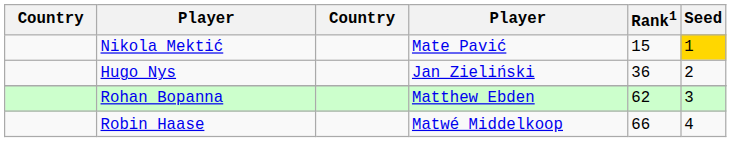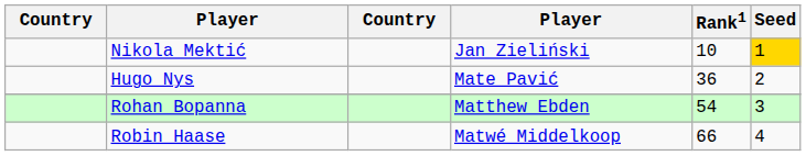 <table class="sortable wikitable">
 <tr>
 <th width="70">Country</th>
 <th width="175">Player</th>
 <th width="70">Country</th>
 <th width="175">Player</th>
 <th>Rank<sup>1</sup></th>
 <th>Seed</th>
 </tr>
 <tr>
 <td></td>
 <td><a href='#'>Nikola Mektić</a></td>
 <td></td>
-<td><a href='#'>Mate Pavić</a></td>
-<td>15</td>
+<td><a href='#'>Jan Zieliński</a></td>
+<td>10</td>
 <td style="background: gold;">1</td>
 </tr>
 <tr>
 <td></td>
 <td><a href='#'>Hugo Nys</a></td>
 <td></td>
-<td><a href='#'>Jan Zieliński</a></td>
+<td><a href='#'>Mate Pavić</a></td>
 <td>36</td>
 <td>2</td>
 </tr>
 <tr>
 </tr>
 <tr bgcolor=#cfc>
 <td></td>
 <td><a href='#'>Rohan Bopanna</a></td>
 <td></td>
 <td><a href='#'>Matthew Ebden</a></td>
-<td>62</td>
+<td>54</td>
 <td>3</td>
 </tr>
 <tr>
 <td></td>
 <td><a href='#'>Robin Haase</a></td>
 <td></td>
 <td><a href='#'>Matwé Middelkoop</a></td>
 <td>66</td>
 <td>4</td>
 </tr>
 </table>
